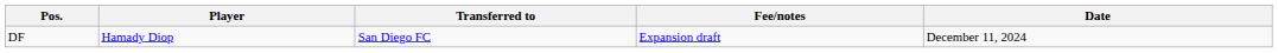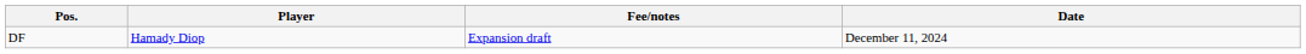 <table class="wikitable sortable" style="width:95%; text-align:center; font-size:95%; text-align:left;">
 <tr>
 <th><strong>Pos.</strong></th>
 <th><strong>Player</strong></th>
-<th><strong>Transferred to</strong></th>
 <th><strong>Fee/notes</strong></th>
 <th><strong>Date</strong></th>
 </tr>
 <tr>
 <td>DF</td>
 <td> <a href='#'>Hamady Diop</a></td>
-<td> <a href='#'>San Diego FC</a></td>
 <td><a href='#'>Expansion draft</a></td>
 <td>December 11, 2024</td>
 </tr>
 </table>
